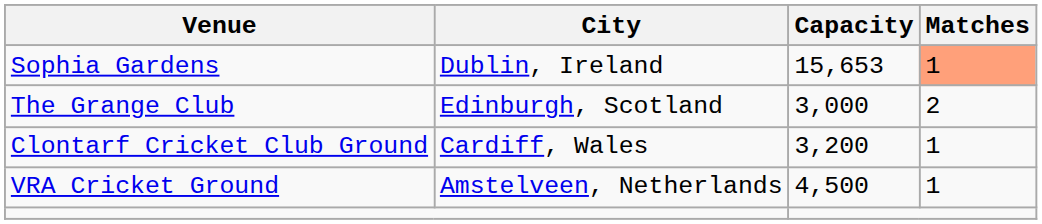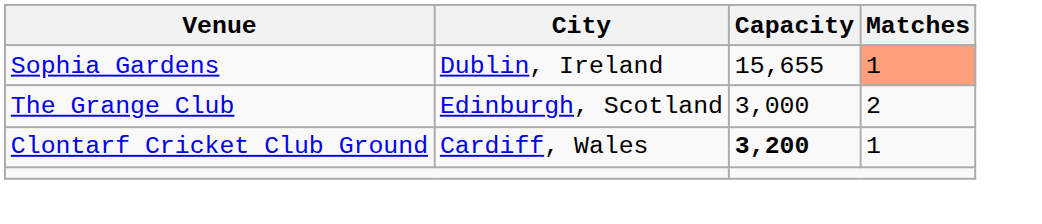 <table class=wikitable>
 <tr>
 <th>Venue</th>
 <th>City</th>
 <th>Capacity</th>
 <th>Matches</th>
 </tr>
 <tr>
 <td><a href='#'>Sophia Gardens</a></td>
 <td><a href='#'>Dublin</a>, Ireland</td>
-<td>15,653</td>
+<td>15,655</td>
 <td style="background: lightsalmon;">1</td>
 </tr>
 <tr>
 <td><a href='#'>The Grange Club</a></td>
 <td><a href='#'>Edinburgh</a>, Scotland</td>
 <td>3,000</td>
 <td>2</td>
 </tr>
 <tr>
 <td><a href='#'>Clontarf Cricket Club Ground</a></td>
 <td><a href='#'>Cardiff</a>, Wales</td>
-<td>3,200</td>
-<td>1</td>
-</tr>
-<tr>
-<td><a href='#'>VRA Cricket Ground</a></td>
-<td><a href='#'>Amstelveen</a>, Netherlands</td>
-<td>4,500</td>
+<td><strong>3,200</strong></td>
 <td>1</td>
 </tr>
 <tr>
 <td colspan=2></td>
 <td colspan=2></td>
 </tr>
 </table>
